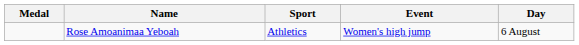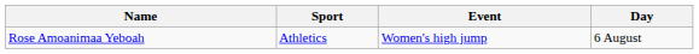 <table class="wikitable sortable" style="font-size: 95%; width:50%">
 <tr>
-<th>Medal</th>
 <th>Name</th>
 <th>Sport</th>
 <th>Event</th>
 <th>Day</th>
 </tr>
 <tr>
-<td></td>
 <td><a href='#'>Rose Amoanimaa Yeboah</a></td>
 <td><a href='#'>Athletics</a></td>
 <td><a href='#'>Women's high jump</a></td>
 <td>6 August</td>
 </tr>
 </table>
